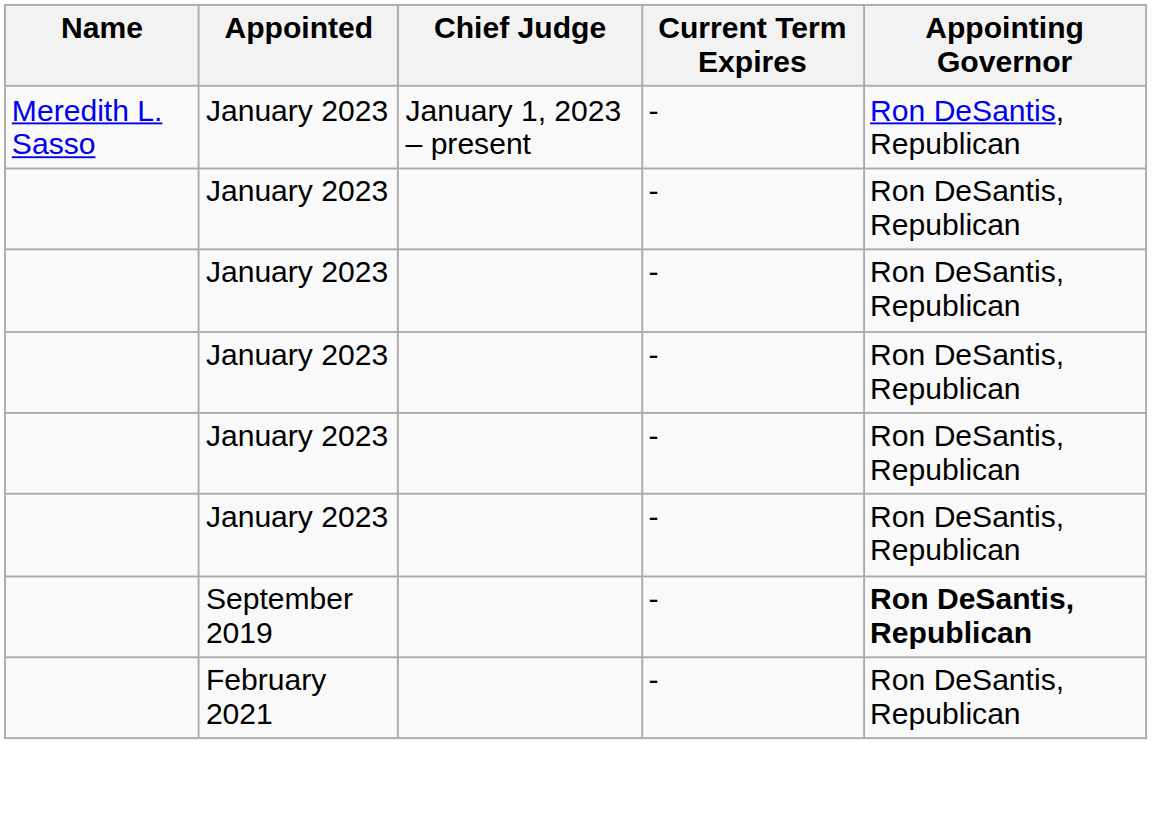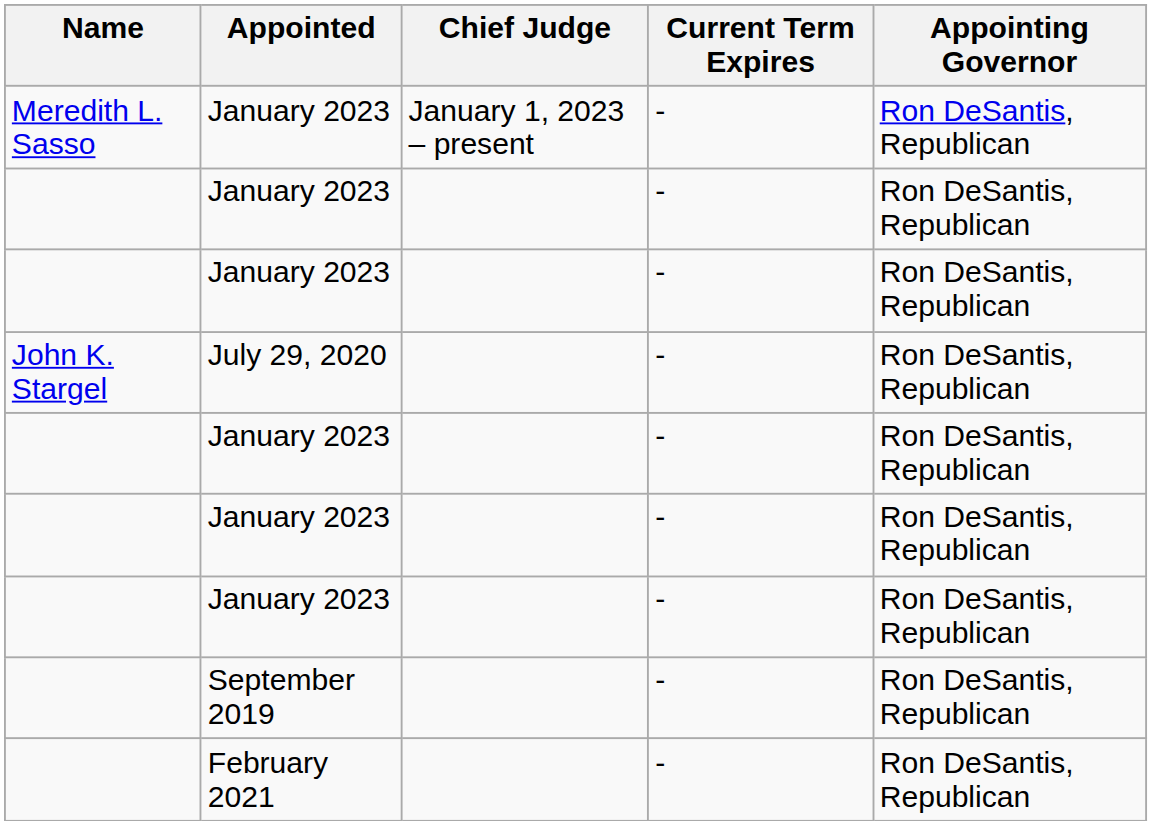 <table class="wikitable sortable">
 <tr valign="top">
 <th>Name</th>
 <th>Appointed</th>
 <th>Chief Judge</th>
 <th>Current Term Expires</th>
 <th>Appointing Governor</th>
 </tr>
 <tr valign="top">
 <td><a href='#'>Meredith L. Sasso</a></td>
 <td>January 2023</td>
 <td>January 1, 2023 – present</td>
 <td>-</td>
 <td><a href='#'>Ron DeSantis</a>, Republican</td>
 </tr>
 <tr valign="top">
 <td></td>
 <td>January 2023</td>
 <td></td>
 <td>-</td>
 <td>Ron DeSantis, Republican</td>
 </tr>
 <tr valign="top">
 <td></td>
 <td>January 2023</td>
 <td></td>
 <td>-</td>
 <td>Ron DeSantis, Republican</td>
 </tr>
 <tr valign="top">
+<td><a href='#'>John K. Stargel</a></td>
+<td>July 29, 2020</td>
+<td></td>
+<td>-</td>
+<td>Ron DeSantis, Republican</td>
+</tr>
+<tr valign="top">
 <td></td>
 <td>January 2023</td>
 <td></td>
 <td>-</td>
 <td>Ron DeSantis, Republican</td>
 </tr>
 <tr valign="top">
 <td></td>
 <td>January 2023</td>
 <td></td>
 <td>-</td>
 <td>Ron DeSantis, Republican</td>
 </tr>
 <tr valign="top">
 <td></td>
 <td>January 2023</td>
 <td></td>
 <td>-</td>
 <td>Ron DeSantis, Republican</td>
 </tr>
 <tr valign="top">
 <td></td>
 <td>September 2019</td>
 <td></td>
 <td>-</td>
-<td><strong>Ron DeSantis, Republican</strong></td>
+<td>Ron DeSantis, Republican</td>
 </tr>
 <tr valign="top">
 <td></td>
 <td>February 2021</td>
 <td></td>
 <td>-</td>
 <td>Ron DeSantis, Republican</td>
 </tr>
 </table>
